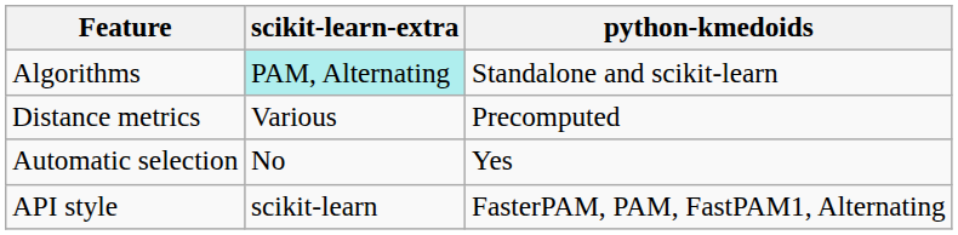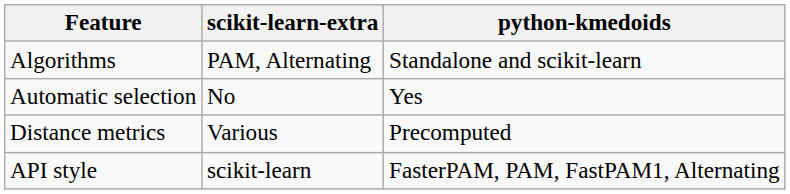 <table class="wikitable">
 <tr>
 <th>Feature</th>
 <th>scikit-learn-extra</th>
 <th>python-kmedoids</th>
 </tr>
 <tr>
 <td>Algorithms</td>
-<td style="background: paleturquoise;">PAM, Alternating</td>
+<td>PAM, Alternating</td>
 <td>Standalone and scikit-learn</td>
+</tr>
+<tr>
+<td>Automatic selection</td>
+<td>No</td>
+<td>Yes</td>
 </tr>
 <tr>
 <td>Distance metrics</td>
 <td>Various</td>
 <td>Precomputed</td>
 </tr>
 <tr>
-<td>Automatic selection</td>
-<td>No</td>
-<td>Yes</td>
-</tr>
-<tr>
 <td>API style</td>
 <td>scikit-learn</td>
 <td>FasterPAM, PAM, FastPAM1, Alternating</td>
 </tr>
 </table>
